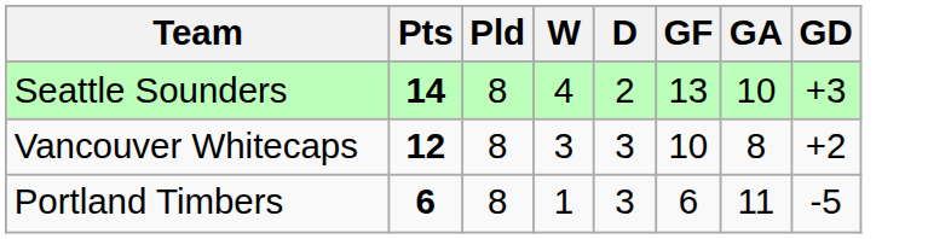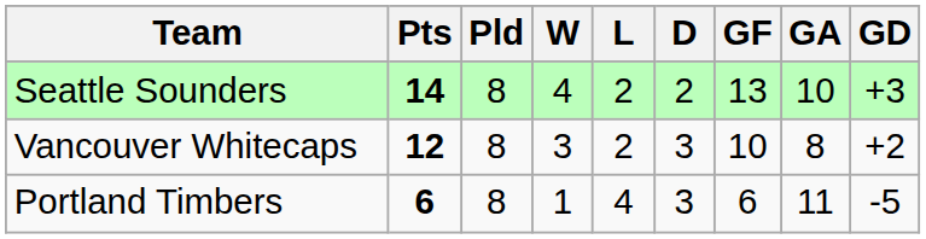 <table class="wikitable" style="text-align: center;">
 <tr>
 <th style="width:165px;">Team</th>
 <th width="20">Pts</th>
 <th width="20">Pld</th>
 <th width="20">W</th>
+<th width="20">L</th>
 <th width="20">D</th>
 <th width="20">GF</th>
 <th width="20">GA</th>
 <th width="20">GD</th>
 </tr>
 <tr style="background:#bfb;">
 <td style="text-align:left;">Seattle Sounders</td>
 <td><strong>14</strong></td>
 <td>8</td>
 <td>4</td>
 <td>2</td>
+<td>2</td>
 <td>13</td>
 <td>10</td>
 <td>+3</td>
 </tr>
 <tr>
 <td style="text-align:left;">Vancouver Whitecaps</td>
 <td><strong>12</strong></td>
 <td>8</td>
 <td>3</td>
+<td>2</td>
 <td>3</td>
 <td>10</td>
 <td>8</td>
 <td>+2</td>
 </tr>
 <tr>
 <td style="text-align:left;">Portland Timbers</td>
 <td><strong>6</strong></td>
 <td>8</td>
 <td>1</td>
+<td>4</td>
 <td>3</td>
 <td>6</td>
 <td>11</td>
 <td>-5</td>
 </tr>
 </table>
